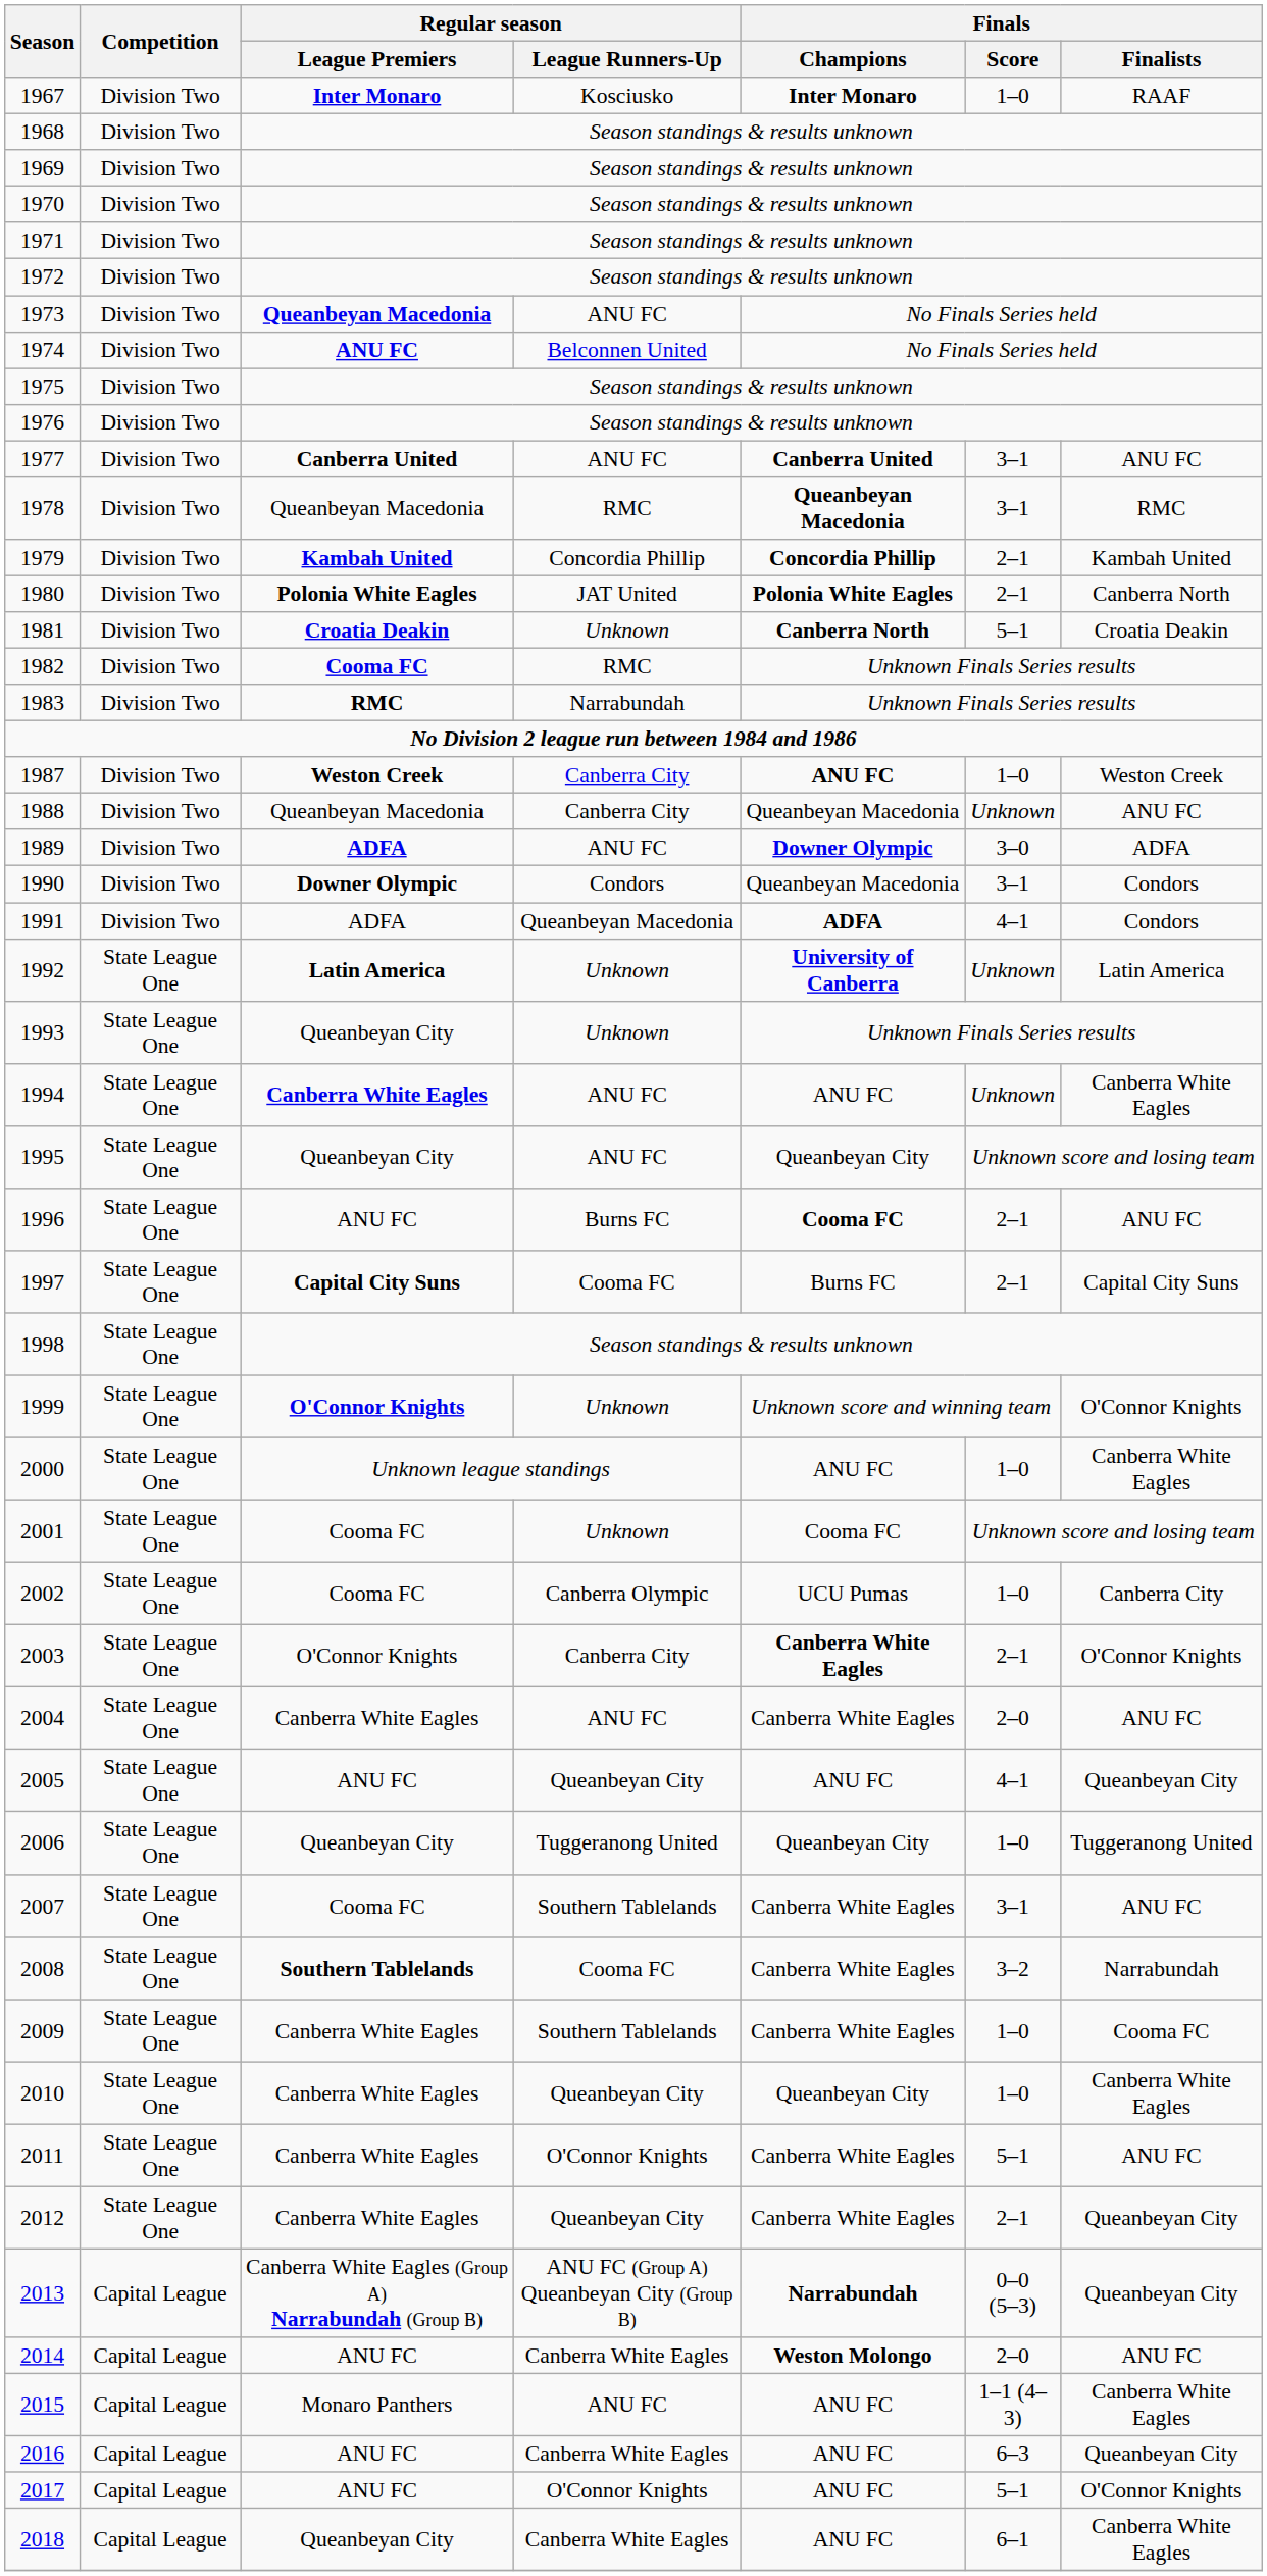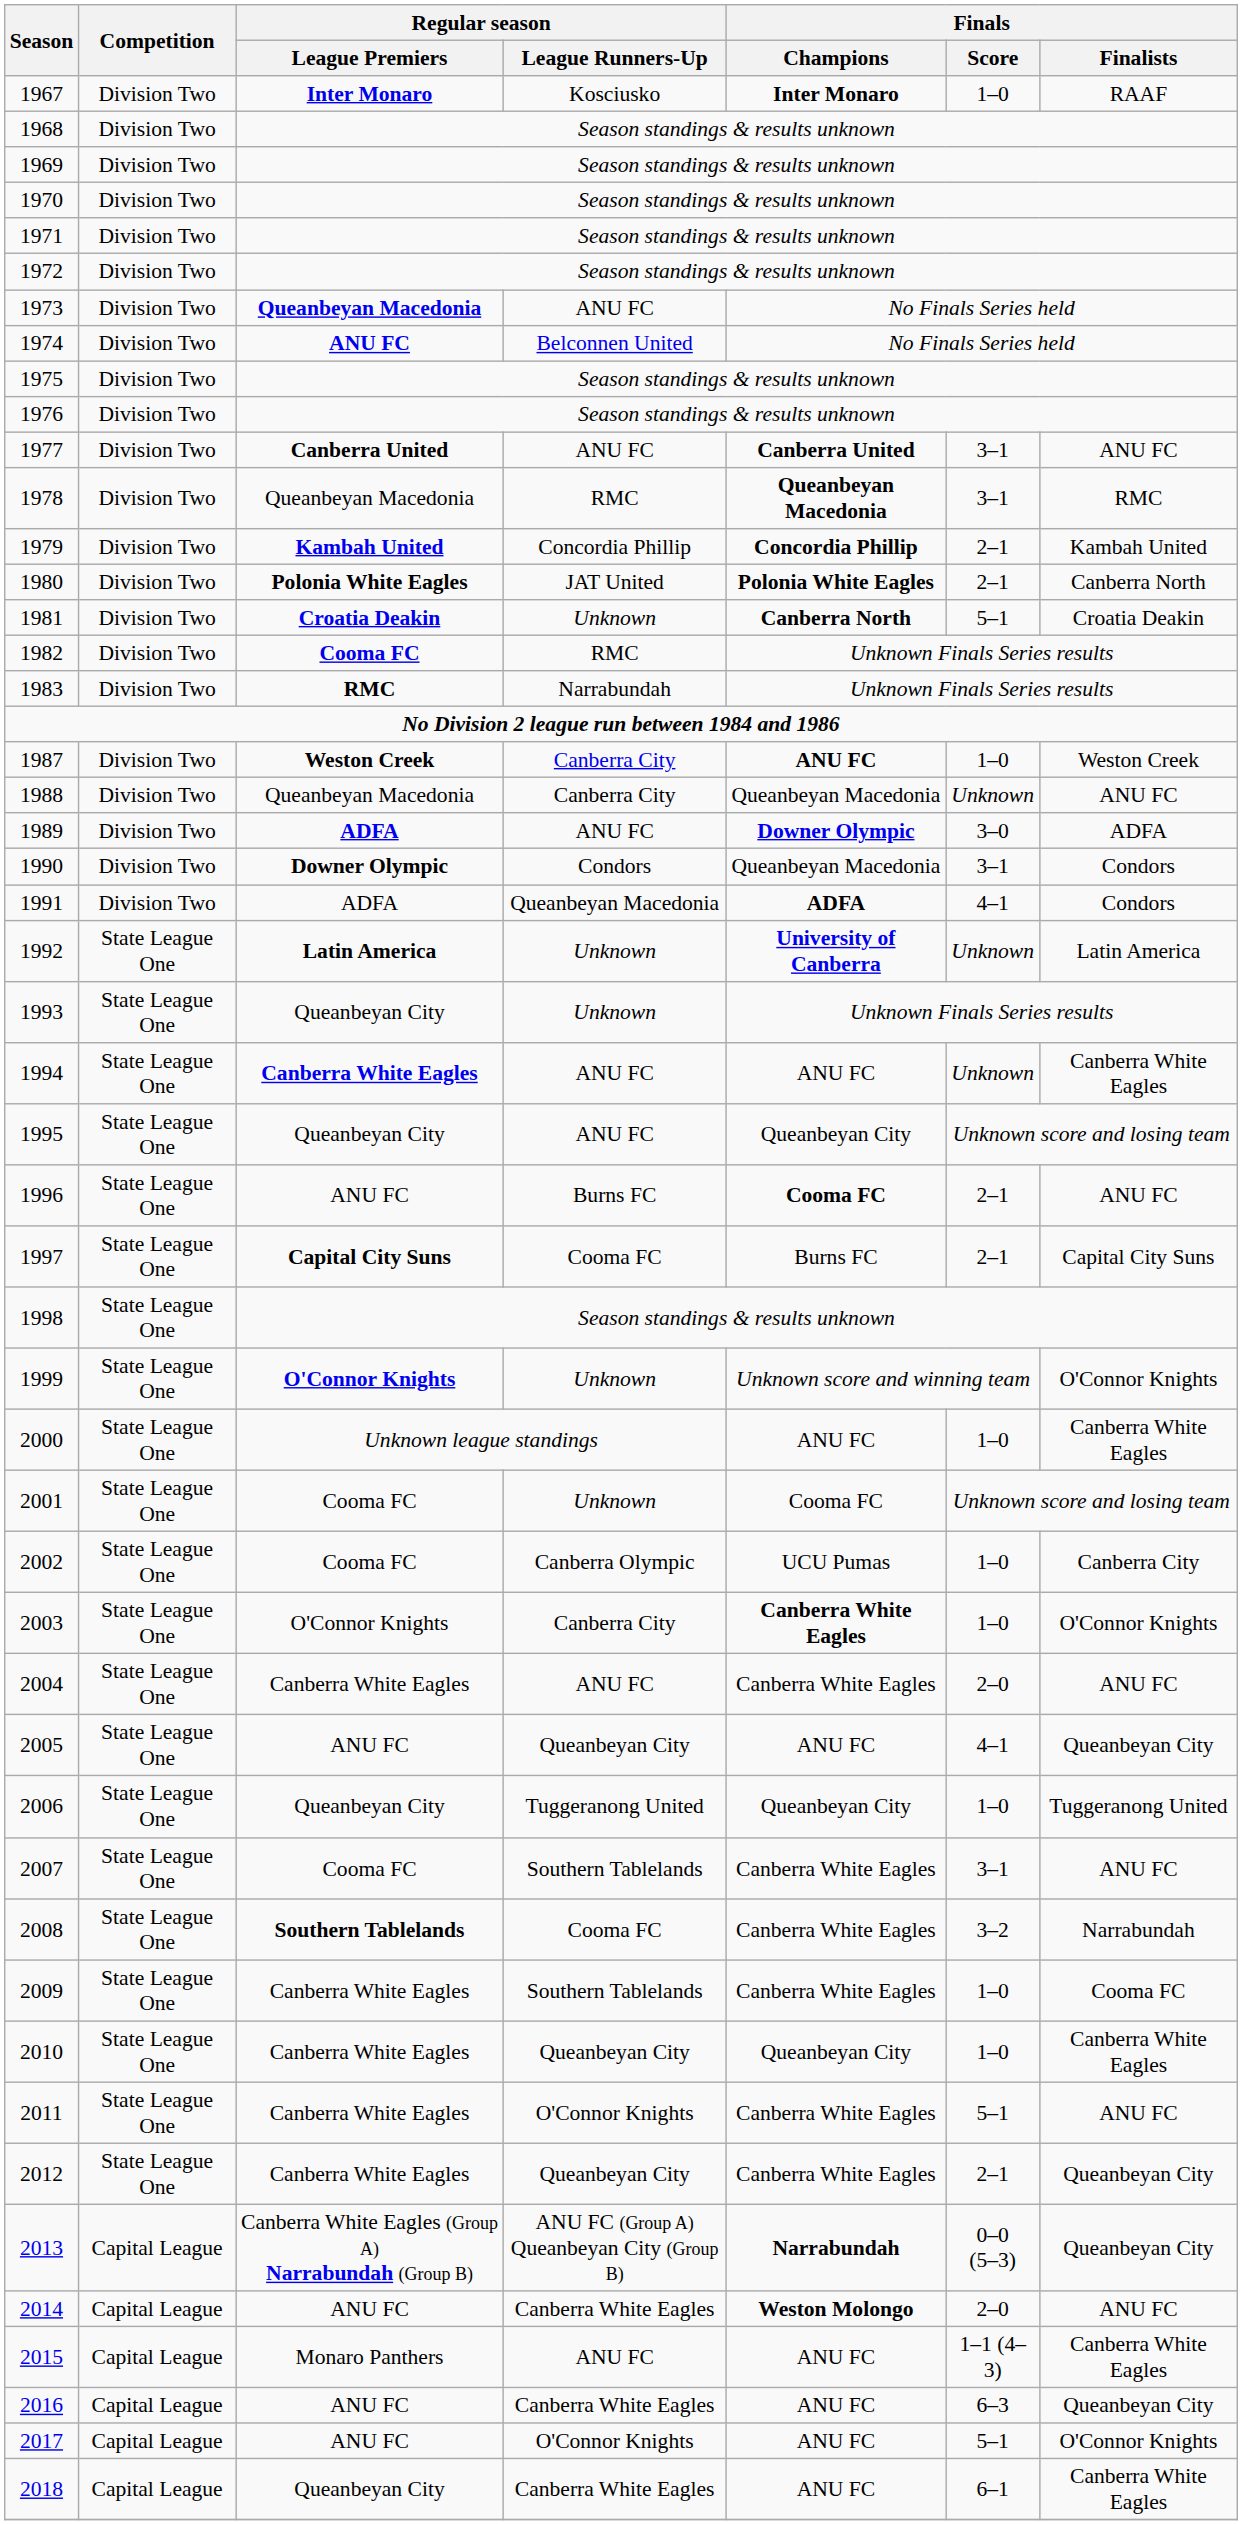 <table class="wikitable" style="text-align:center; font-size:95%">
 <tr>
 <th rowspan=2>Season</th>
 <th rowspan=2>Competition</th>
 <th colspan=2>Regular season</th>
 <th colspan=3>Finals</th>
 </tr>
 <tr>
 <th>League Premiers</th>
 <th>League Runners-Up</th>
 <th>Champions</th>
 <th>Score</th>
 <th>Finalists</th>
 </tr>
 <tr>
 <td>1967</td>
 <td>Division Two</td>
 <td><strong><a href='#'>Inter Monaro</a></strong></td>
 <td>Kosciusko</td>
 <td><strong>Inter Monaro</strong></td>
 <td>1–0</td>
 <td>RAAF</td>
 </tr>
 <tr>
 <td>1968</td>
 <td>Division Two</td>
 <td colspan=5><em>Season standings & results unknown</em></td>
 </tr>
 <tr>
 <td>1969</td>
 <td>Division Two</td>
 <td colspan=5><em>Season standings & results unknown</em></td>
 </tr>
 <tr>
 <td>1970</td>
 <td>Division Two</td>
 <td colspan=5><em>Season standings & results unknown</em></td>
 </tr>
 <tr>
 <td>1971</td>
 <td>Division Two</td>
 <td colspan=5><em>Season standings & results unknown</em></td>
 </tr>
 <tr>
 <td>1972</td>
 <td>Division Two</td>
 <td colspan=5><em>Season standings & results unknown</em></td>
 </tr>
 <tr>
 <td>1973</td>
 <td>Division Two</td>
 <td><strong><a href='#'>Queanbeyan Macedonia</a></strong></td>
 <td>ANU FC</td>
 <td colspan=3><em>No Finals Series held</em></td>
 </tr>
 <tr>
 <td>1974</td>
 <td>Division Two</td>
 <td><strong><a href='#'>ANU FC</a></strong></td>
 <td><a href='#'>Belconnen United</a></td>
 <td colspan=3><em>No Finals Series held</em></td>
 </tr>
 <tr>
 <td>1975</td>
 <td>Division Two</td>
 <td colspan=5><em>Season standings & results unknown</em></td>
 </tr>
 <tr>
 <td>1976</td>
 <td>Division Two</td>
 <td colspan=5><em>Season standings & results unknown</em></td>
 </tr>
 <tr>
 <td>1977</td>
 <td>Division Two</td>
 <td><strong>Canberra United</strong></td>
 <td>ANU FC</td>
 <td><strong>Canberra United</strong></td>
 <td>3–1</td>
 <td>ANU FC</td>
 </tr>
 <tr>
 <td>1978</td>
 <td>Division Two</td>
 <td>Queanbeyan Macedonia</td>
 <td>RMC</td>
 <td><strong>Queanbeyan Macedonia</strong></td>
 <td>3–1</td>
 <td>RMC</td>
 </tr>
 <tr>
 <td>1979</td>
 <td>Division Two</td>
 <td><strong><a href='#'>Kambah United</a></strong></td>
 <td>Concordia Phillip</td>
 <td><strong>Concordia Phillip</strong></td>
 <td>2–1</td>
 <td>Kambah United</td>
 </tr>
 <tr>
 <td>1980</td>
 <td>Division Two</td>
 <td><strong>Polonia White Eagles</strong></td>
 <td>JAT United</td>
 <td><strong>Polonia White Eagles</strong></td>
 <td>2–1</td>
 <td>Canberra North</td>
 </tr>
 <tr>
 <td>1981</td>
 <td>Division Two</td>
 <td><strong><a href='#'>Croatia Deakin</a></strong></td>
 <td><em>Unknown</em></td>
 <td><strong>Canberra North</strong></td>
 <td>5–1</td>
 <td>Croatia Deakin</td>
 </tr>
 <tr>
 <td>1982</td>
 <td>Division Two</td>
 <td><strong><a href='#'>Cooma FC</a></strong></td>
 <td>RMC</td>
 <td colspan=3><em>Unknown Finals Series results</em></td>
 </tr>
 <tr>
 <td>1983</td>
 <td>Division Two</td>
 <td><strong>RMC</strong></td>
 <td>Narrabundah</td>
 <td colspan=3><em>Unknown Finals Series results</em></td>
 </tr>
 <tr>
 <td colspan=7><strong><em>No Division 2 league run between 1984 and 1986</em></strong></td>
 </tr>
 <tr>
 <td>1987</td>
 <td>Division Two</td>
 <td><strong>Weston Creek</strong></td>
 <td><a href='#'>Canberra City</a></td>
 <td><strong>ANU FC</strong></td>
 <td>1–0</td>
 <td>Weston Creek</td>
 </tr>
 <tr>
 <td>1988</td>
 <td>Division Two</td>
 <td>Queanbeyan Macedonia</td>
 <td>Canberra City</td>
 <td>Queanbeyan Macedonia</td>
 <td><em>Unknown</em></td>
 <td>ANU FC</td>
 </tr>
 <tr>
 <td>1989</td>
 <td>Division Two</td>
 <td><strong><a href='#'>ADFA</a></strong></td>
 <td>ANU FC</td>
 <td><strong><a href='#'>Downer Olympic</a></strong></td>
 <td>3–0</td>
 <td>ADFA</td>
 </tr>
 <tr>
 <td>1990</td>
 <td>Division Two</td>
 <td><strong>Downer Olympic</strong></td>
 <td>Condors</td>
 <td>Queanbeyan Macedonia</td>
 <td>3–1</td>
 <td>Condors</td>
 </tr>
 <tr>
 <td>1991</td>
 <td>Division Two</td>
 <td>ADFA</td>
 <td>Queanbeyan Macedonia</td>
 <td><strong>ADFA</strong></td>
 <td>4–1</td>
 <td>Condors</td>
 </tr>
 <tr>
 <td>1992</td>
 <td>State League One</td>
 <td><strong>Latin America</strong></td>
 <td><em>Unknown</em></td>
 <td><strong><a href='#'>University of Canberra</a></strong></td>
 <td><em>Unknown</em></td>
 <td>Latin America</td>
 </tr>
 <tr>
 <td>1993</td>
 <td>State League One</td>
 <td>Queanbeyan City</td>
 <td><em>Unknown</em></td>
 <td colspan=3><em>Unknown Finals Series results</em></td>
 </tr>
 <tr>
 <td>1994</td>
 <td>State League One</td>
 <td><strong><a href='#'>Canberra White Eagles</a></strong></td>
 <td>ANU FC</td>
 <td>ANU FC</td>
 <td><em>Unknown</em></td>
 <td>Canberra White Eagles</td>
 </tr>
 <tr>
 <td>1995</td>
 <td>State League One</td>
 <td>Queanbeyan City</td>
 <td>ANU FC</td>
 <td>Queanbeyan City</td>
 <td colspan=2><em>Unknown score and losing team</em></td>
 </tr>
 <tr>
 <td>1996</td>
 <td>State League One</td>
 <td>ANU FC</td>
 <td>Burns FC</td>
 <td><strong>Cooma FC</strong></td>
 <td>2–1</td>
 <td>ANU FC</td>
 </tr>
 <tr>
 <td>1997</td>
 <td>State League One</td>
 <td><strong>Capital City Suns</strong></td>
 <td>Cooma FC</td>
 <td>Burns FC</td>
 <td>2–1</td>
 <td>Capital City Suns</td>
 </tr>
 <tr>
 <td>1998</td>
 <td>State League One</td>
 <td colspan=5><em>Season standings & results unknown</em></td>
 </tr>
 <tr>
 <td>1999</td>
 <td>State League One</td>
 <td><strong><a href='#'>O'Connor Knights</a></strong></td>
 <td><em>Unknown</em></td>
 <td colspan=2><em>Unknown score and winning team</em></td>
 <td>O'Connor Knights</td>
 </tr>
 <tr>
 <td>2000</td>
 <td>State League One</td>
 <td colspan=2><em>Unknown league standings</em></td>
 <td>ANU FC</td>
 <td>1–0</td>
 <td>Canberra White Eagles</td>
 </tr>
 <tr>
 <td>2001</td>
 <td>State League One</td>
 <td>Cooma FC</td>
 <td><em>Unknown</em></td>
 <td>Cooma FC</td>
 <td colspan=2><em>Unknown score and losing team</em></td>
 </tr>
 <tr>
 <td>2002</td>
 <td>State League One</td>
 <td>Cooma FC</td>
 <td>Canberra Olympic</td>
 <td>UCU Pumas</td>
 <td>1–0</td>
 <td>Canberra City</td>
 </tr>
 <tr>
 <td>2003</td>
 <td>State League One</td>
 <td>O'Connor Knights</td>
 <td>Canberra City</td>
 <td><strong>Canberra White Eagles</strong></td>
-<td>2–1</td>
+<td>1–0</td>
 <td>O'Connor Knights</td>
 </tr>
 <tr>
 <td>2004</td>
 <td>State League One</td>
 <td>Canberra White Eagles</td>
 <td>ANU FC</td>
 <td>Canberra White Eagles</td>
 <td>2–0</td>
 <td>ANU FC</td>
 </tr>
 <tr>
 <td>2005</td>
 <td>State League One</td>
 <td>ANU FC</td>
 <td>Queanbeyan City</td>
 <td>ANU FC</td>
 <td>4–1</td>
 <td>Queanbeyan City</td>
 </tr>
 <tr>
 <td>2006</td>
 <td>State League One</td>
 <td>Queanbeyan City</td>
 <td>Tuggeranong United</td>
 <td>Queanbeyan City</td>
 <td>1–0</td>
 <td>Tuggeranong United</td>
 </tr>
 <tr>
 <td>2007</td>
 <td>State League One</td>
 <td>Cooma FC</td>
 <td>Southern Tablelands</td>
 <td>Canberra White Eagles</td>
 <td>3–1</td>
 <td>ANU FC</td>
 </tr>
 <tr>
 <td>2008</td>
 <td>State League One</td>
 <td><strong>Southern Tablelands</strong></td>
 <td>Cooma FC</td>
 <td>Canberra White Eagles</td>
 <td>3–2</td>
 <td>Narrabundah</td>
 </tr>
 <tr>
 <td>2009</td>
 <td>State League One</td>
 <td>Canberra White Eagles</td>
 <td>Southern Tablelands</td>
 <td>Canberra White Eagles</td>
 <td>1–0</td>
 <td>Cooma FC</td>
 </tr>
 <tr>
 <td>2010</td>
 <td>State League One</td>
 <td>Canberra White Eagles</td>
 <td>Queanbeyan City</td>
 <td>Queanbeyan City</td>
 <td>1–0</td>
 <td>Canberra White Eagles</td>
 </tr>
 <tr>
 <td>2011</td>
 <td>State League One</td>
 <td>Canberra White Eagles</td>
 <td>O'Connor Knights</td>
 <td>Canberra White Eagles</td>
 <td>5–1</td>
 <td>ANU FC</td>
 </tr>
 <tr>
 <td>2012</td>
 <td>State League One</td>
 <td>Canberra White Eagles</td>
 <td>Queanbeyan City</td>
 <td>Canberra White Eagles</td>
 <td>2–1</td>
 <td>Queanbeyan City</td>
 </tr>
 <tr>
 <td><a href='#'>2013</a></td>
 <td>Capital League</td>
 <td>Canberra White Eagles <small>(Group A)</small> <br> <strong><a href='#'>Narrabundah</a></strong> <small>(Group B)</small></td>
 <td>ANU FC <small>(Group A)</small> <br> Queanbeyan City <small>(Group B)</small></td>
 <td><strong>Narrabundah</strong></td>
 <td>0–0 <br> (5–3)</td>
 <td>Queanbeyan City</td>
 </tr>
 <tr>
 <td><a href='#'>2014</a></td>
 <td>Capital League</td>
 <td>ANU FC</td>
 <td>Canberra White Eagles</td>
 <td><strong>Weston Molongo</strong></td>
 <td>2–0</td>
 <td>ANU FC</td>
 </tr>
 <tr>
 <td><a href='#'>2015</a></td>
 <td>Capital League</td>
 <td>Monaro Panthers</td>
 <td>ANU FC</td>
 <td>ANU FC</td>
 <td>1–1 (4–3)</td>
 <td>Canberra White Eagles</td>
 </tr>
 <tr>
 <td><a href='#'>2016</a></td>
 <td>Capital League</td>
 <td>ANU FC</td>
 <td>Canberra White Eagles</td>
 <td>ANU FC</td>
 <td>6–3</td>
 <td>Queanbeyan City</td>
 </tr>
 <tr>
 <td><a href='#'>2017</a></td>
 <td>Capital League</td>
 <td>ANU FC</td>
 <td>O'Connor Knights</td>
 <td>ANU FC</td>
 <td>5–1</td>
 <td>O'Connor Knights</td>
 </tr>
 <tr>
 <td><a href='#'>2018</a></td>
 <td>Capital League</td>
 <td>Queanbeyan City</td>
 <td>Canberra White Eagles</td>
 <td>ANU FC</td>
 <td>6–1</td>
 <td>Canberra White Eagles</td>
 </tr>
 <tr>
 </tr>
 </table>
